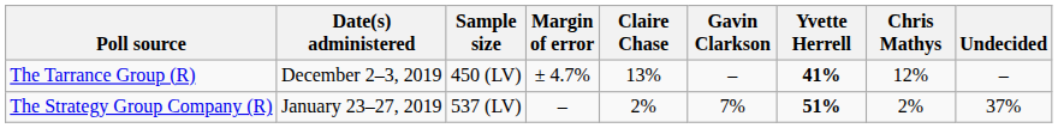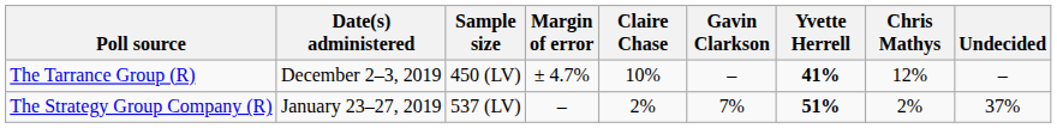 <table class="wikitable" style="font-size:90%;text-align:center;">
 <tr valign=bottom>
 <th>Poll source</th>
 <th>Date(s)<br>administered</th>
 <th>Sample<br>size</th>
 <th>Margin<br>of error</th>
 <th style="width:60px;">Claire<br>Chase</th>
 <th style="width:60px;">Gavin<br>Clarkson</th>
 <th style="width:60px;">Yvette<br>Herrell</th>
 <th style="width:60px;">Chris<br>Mathys</th>
 <th>Undecided</th>
 </tr>
 <tr>
 <td style="text-align:left;"><a href='#'>The Tarrance Group (R)</a></td>
 <td>December 2–3, 2019</td>
 <td>450 (LV)</td>
 <td>± 4.7%</td>
-<td>13%</td>
+<td>10%</td>
 <td>–</td>
 <td><strong>41%</strong></td>
 <td>12%</td>
 <td>–</td>
 </tr>
 <tr>
 <td style="text-align:left;"><a href='#'>The Strategy Group Company (R)</a></td>
 <td>January 23–27, 2019</td>
 <td>537 (LV)</td>
 <td>–</td>
 <td>2%</td>
 <td>7%</td>
 <td><strong>51%</strong></td>
 <td>2%</td>
 <td>37%</td>
 </tr>
 </table>
